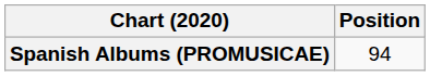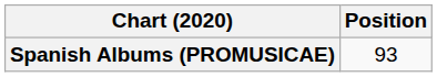 <table class="wikitable plainrowheaders">
 <tr>
 <th scope="col">Chart (2020)</th>
 <th scope="col">Position</th>
 </tr>
 <tr>
 <th scope="row">Spanish Albums (PROMUSICAE)</th>
-<td align="center">94</td>
+<td align="center">93</td>
 </tr>
 </table>
